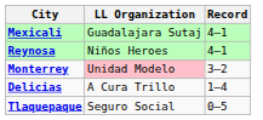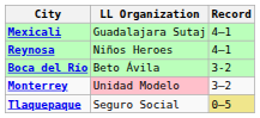 <table class="wikitable">
 <tr>
 <th>City</th>
 <th>LL Organization</th>
 <th>Record</th>
 </tr>
 <tr style="background:#bfb;">
 <td> <strong><a href='#'>Mexicali</a></strong></td>
 <td>Guadalajara Sutaj</td>
 <td>4–1</td>
 </tr>
 <tr style="background:#bfb;">
 <td> <strong><a href='#'>Reynosa</a></strong></td>
 <td>Niños Heroes</td>
 <td>4–1</td>
 </tr>
+<tr style="background:#bfb;">
+<td> <strong><a href='#'>Boca del Río</a></strong></td>
+<td>Beto Ávila</td>
+<td>3-2</td>
+</tr>
 <tr>
 <td> <strong><a href='#'>Monterrey</a></strong></td>
 <td style="background: pink;">Unidad Modelo</td>
 <td>3–2</td>
 </tr>
 <tr>
-<td> <strong><a href='#'>Delicias</a></strong></td>
-<td>A Cura Trillo</td>
-<td>1–4</td>
-</tr>
-<tr>
 <td> <strong><a href='#'>Tlaquepaque</a></strong></td>
 <td>Seguro Social</td>
-<td>0–5</td>
+<td style="background: khaki;">0–5</td>
 </tr>
 </table>
